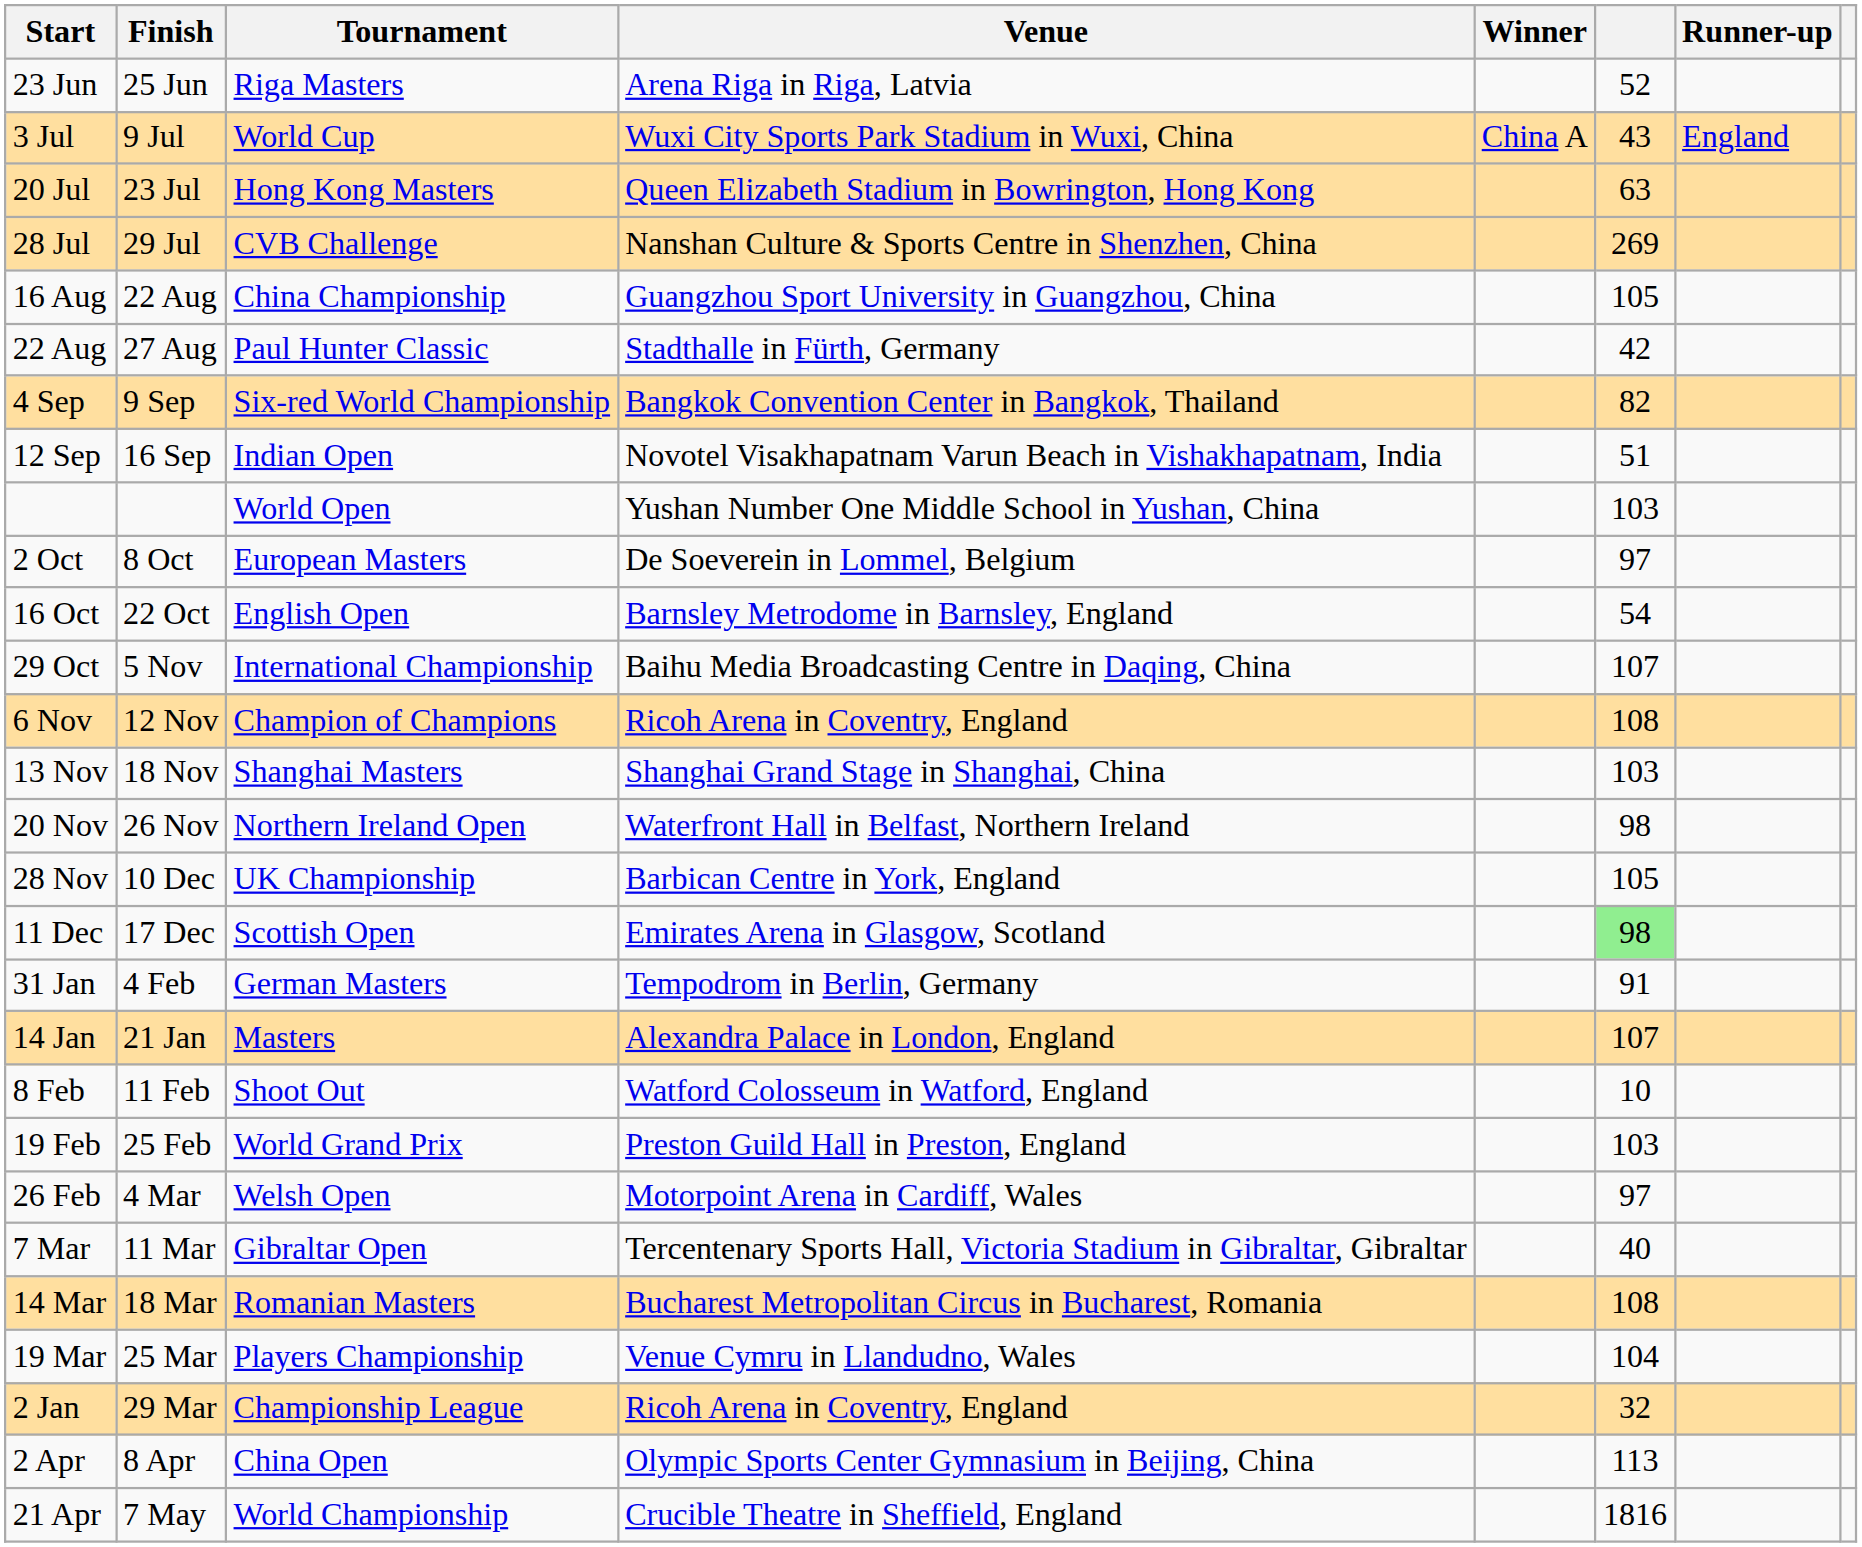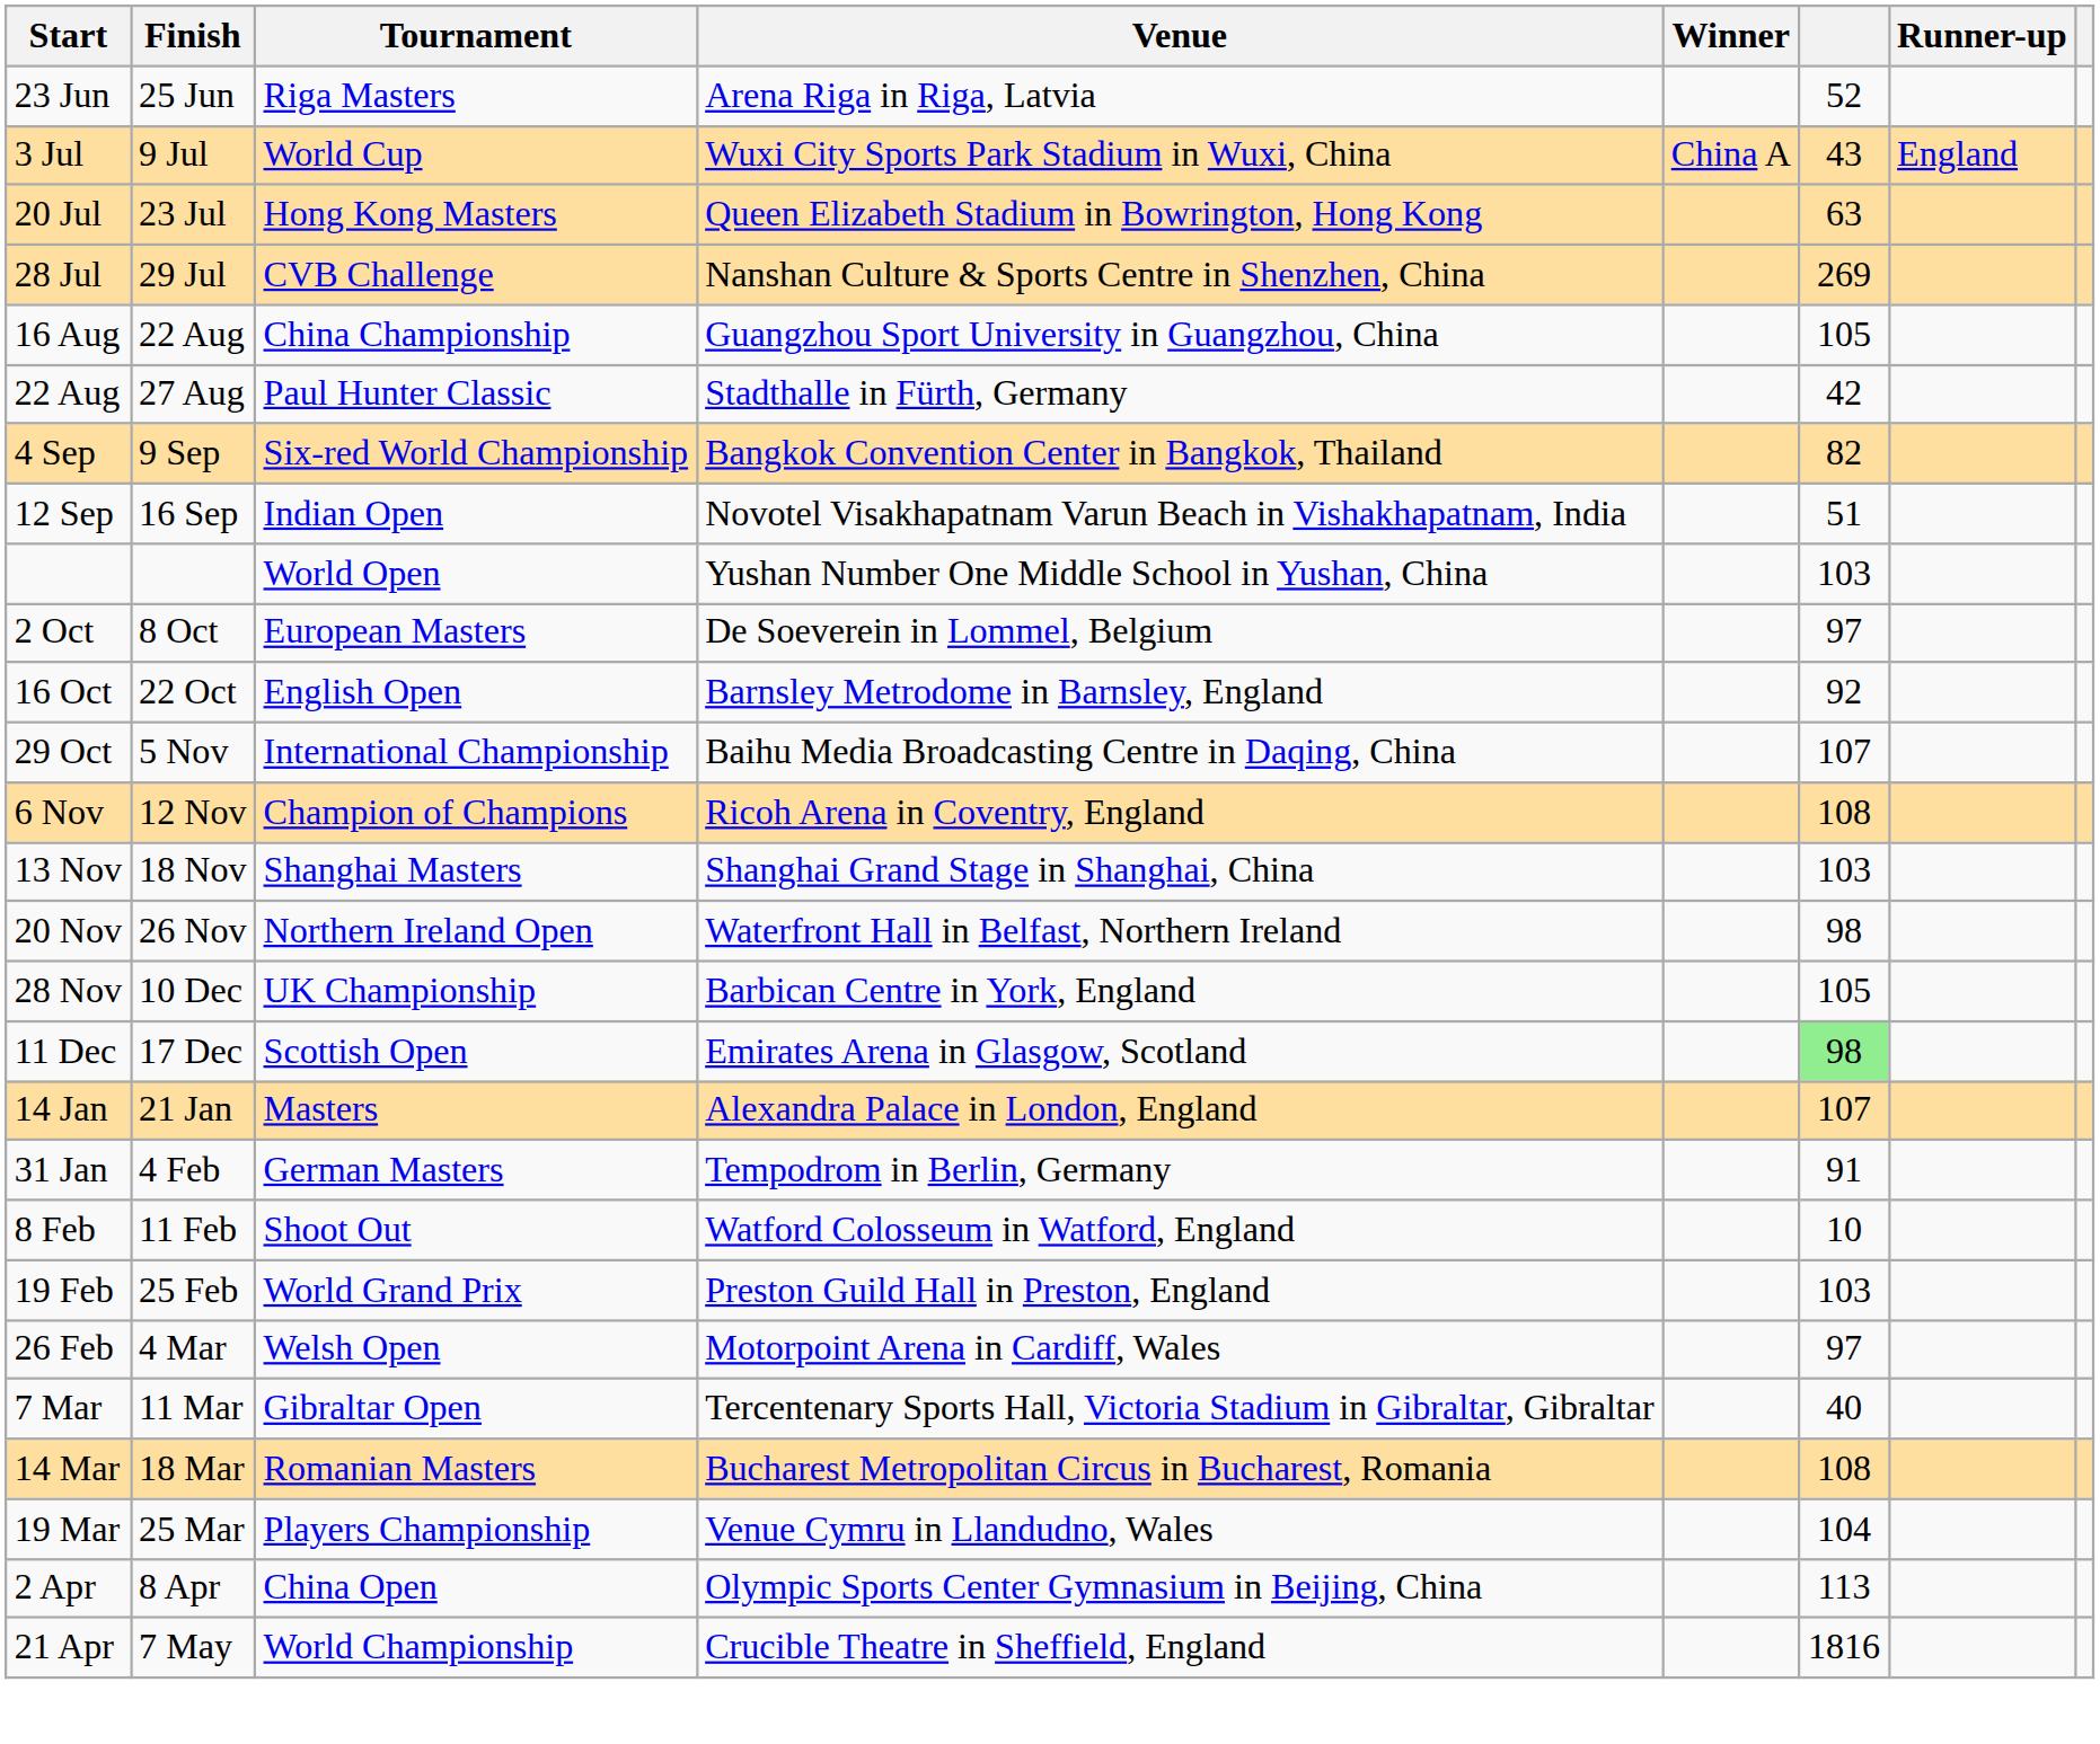 <table class="wikitable" style="font-size: 90%">
 <tr>
 <th>Start</th>
 <th>Finish</th>
 <th>Tournament</th>
 <th>Venue</th>
 <th>Winner</th>
 <th></th>
 <th>Runner-up</th>
 <th></th>
 </tr>
 <tr>
 <td>23 Jun</td>
 <td>25 Jun</td>
 <td><a href='#'>Riga Masters</a></td>
 <td><a href='#'>Arena Riga</a> in <a href='#'>Riga</a>, Latvia</td>
 <td></td>
 <td style="text-align:center;">52</td>
 <td></td>
 <td></td>
 </tr>
 <tr style="background:#ffdf9f;">
 <td>3 Jul</td>
 <td>9 Jul</td>
 <td><a href='#'>World Cup</a></td>
 <td><a href='#'>Wuxi City Sports Park Stadium</a> in <a href='#'>Wuxi</a>, China</td>
 <td> <a href='#'>China</a> A</td>
 <td style="text-align:center;">43</td>
 <td> <a href='#'>England</a></td>
 <td></td>
 </tr>
 <tr style="background:#ffdf9f;">
 <td>20 Jul</td>
 <td>23 Jul</td>
 <td><a href='#'>Hong Kong Masters</a></td>
 <td><a href='#'>Queen Elizabeth Stadium</a> in <a href='#'>Bowrington</a>, <a href='#'>Hong Kong</a></td>
 <td></td>
 <td style="text-align:center;">63</td>
 <td></td>
 <td></td>
 </tr>
 <tr style="background:#ffdf9f;">
 <td>28 Jul</td>
 <td>29 Jul</td>
 <td><a href='#'>CVB Challenge</a></td>
 <td>Nanshan Culture & Sports Centre in <a href='#'>Shenzhen</a>, China</td>
 <td></td>
 <td style="text-align:center;">269</td>
 <td></td>
 <td></td>
 </tr>
 <tr>
 <td>16 Aug</td>
 <td>22 Aug</td>
 <td><a href='#'>China Championship</a></td>
 <td><a href='#'>Guangzhou Sport University</a> in <a href='#'>Guangzhou</a>, China</td>
 <td></td>
 <td style="text-align:center;">105</td>
 <td></td>
 <td></td>
 </tr>
 <tr>
 <td>22 Aug</td>
 <td>27 Aug</td>
 <td><a href='#'>Paul Hunter Classic</a></td>
 <td><a href='#'>Stadthalle</a> in <a href='#'>Fürth</a>, Germany</td>
 <td></td>
 <td style="text-align:center;">42</td>
 <td></td>
 <td></td>
 </tr>
 <tr style="background:#ffdf9f;">
 <td>4 Sep</td>
 <td>9 Sep</td>
 <td><a href='#'>Six-red World Championship</a></td>
 <td><a href='#'>Bangkok Convention Center</a> in <a href='#'>Bangkok</a>, Thailand</td>
 <td></td>
 <td style="text-align:center;">82</td>
 <td></td>
 <td></td>
 </tr>
 <tr>
 <td>12 Sep</td>
 <td>16 Sep</td>
 <td><a href='#'>Indian Open</a></td>
 <td>Novotel Visakhapatnam Varun Beach in <a href='#'>Vishakhapatnam</a>, India</td>
 <td></td>
 <td style="text-align:center;">51</td>
 <td></td>
 <td></td>
 </tr>
 <tr>
 <td></td>
 <td></td>
 <td><a href='#'>World Open</a></td>
 <td>Yushan Number One Middle School in <a href='#'>Yushan</a>, China</td>
 <td></td>
 <td style="text-align:center;">103</td>
 <td></td>
 <td></td>
 </tr>
 <tr>
 <td>2 Oct</td>
 <td>8 Oct</td>
 <td><a href='#'>European Masters</a></td>
 <td>De Soeverein in <a href='#'>Lommel</a>, Belgium</td>
 <td></td>
 <td style="text-align:center;">97</td>
 <td></td>
 <td></td>
 </tr>
 <tr>
 <td>16 Oct</td>
 <td>22 Oct</td>
 <td><a href='#'>English Open</a></td>
 <td><a href='#'>Barnsley Metrodome</a> in <a href='#'>Barnsley</a>, England</td>
 <td></td>
-<td style="text-align:center;">54</td>
+<td style="text-align:center;">92</td>
 <td></td>
 <td></td>
 </tr>
 <tr>
 <td>29 Oct</td>
 <td>5 Nov</td>
 <td><a href='#'>International Championship</a></td>
 <td>Baihu Media Broadcasting Centre in <a href='#'>Daqing</a>, China</td>
 <td></td>
 <td style="text-align:center;">107</td>
 <td></td>
 <td></td>
 </tr>
 <tr style="background:#ffdf9f;">
 <td>6 Nov</td>
 <td>12 Nov</td>
 <td><a href='#'>Champion of Champions</a></td>
 <td><a href='#'>Ricoh Arena</a> in <a href='#'>Coventry</a>, England</td>
 <td></td>
 <td style="text-align:center;">108</td>
 <td></td>
 <td></td>
 </tr>
 <tr>
 <td>13 Nov</td>
 <td>18 Nov</td>
 <td><a href='#'>Shanghai Masters</a></td>
 <td><a href='#'>Shanghai Grand Stage</a> in <a href='#'>Shanghai</a>, China</td>
 <td></td>
 <td style="text-align:center;">103</td>
 <td></td>
 <td></td>
 </tr>
 <tr>
 <td>20 Nov</td>
 <td>26 Nov</td>
 <td><a href='#'>Northern Ireland Open</a></td>
 <td><a href='#'>Waterfront Hall</a> in <a href='#'>Belfast</a>, Northern Ireland</td>
 <td></td>
 <td style="text-align:center;">98</td>
 <td></td>
 <td></td>
 </tr>
 <tr>
 <td>28 Nov</td>
 <td>10 Dec</td>
 <td><a href='#'>UK Championship</a></td>
 <td><a href='#'>Barbican Centre</a> in <a href='#'>York</a>, England</td>
 <td></td>
 <td style="text-align:center;">105</td>
 <td></td>
 <td></td>
 </tr>
 <tr>
 <td>11 Dec</td>
 <td>17 Dec</td>
 <td><a href='#'>Scottish Open</a></td>
 <td><a href='#'>Emirates Arena</a> in <a href='#'>Glasgow</a>, Scotland</td>
 <td></td>
 <td style="background: lightgreen; text-align:center;">98</td>
 <td></td>
 <td></td>
 </tr>
+<tr style="background:#ffdf9f;">
+<td>14 Jan</td>
+<td>21 Jan</td>
+<td><a href='#'>Masters</a></td>
+<td><a href='#'>Alexandra Palace</a> in <a href='#'>London</a>, England</td>
+<td></td>
+<td style="text-align:center;">107</td>
+<td></td>
+<td></td>
+</tr>
 <tr>
 <td>31 Jan</td>
 <td>4 Feb</td>
 <td><a href='#'>German Masters</a></td>
 <td><a href='#'>Tempodrom</a> in <a href='#'>Berlin</a>, Germany</td>
 <td></td>
 <td style="text-align:center;">91</td>
-<td></td>
-<td></td>
-</tr>
-<tr style="background:#ffdf9f;">
-<td>14 Jan</td>
-<td>21 Jan</td>
-<td><a href='#'>Masters</a></td>
-<td><a href='#'>Alexandra Palace</a> in <a href='#'>London</a>, England</td>
-<td></td>
-<td style="text-align:center;">107</td>
 <td></td>
 <td></td>
 </tr>
 <tr>
 <td>8 Feb</td>
 <td>11 Feb</td>
 <td><a href='#'>Shoot Out</a></td>
 <td><a href='#'>Watford Colosseum</a> in <a href='#'>Watford</a>, England</td>
 <td></td>
 <td style="text-align:center;">10</td>
 <td></td>
 <td></td>
 </tr>
 <tr>
 <td>19 Feb</td>
 <td>25 Feb</td>
 <td><a href='#'>World Grand Prix</a></td>
 <td><a href='#'>Preston Guild Hall</a> in <a href='#'>Preston</a>, England</td>
 <td></td>
 <td style="text-align:center;">103</td>
 <td></td>
 <td></td>
 </tr>
 <tr>
 <td>26 Feb</td>
 <td>4 Mar</td>
 <td><a href='#'>Welsh Open</a></td>
 <td><a href='#'>Motorpoint Arena</a> in <a href='#'>Cardiff</a>, Wales</td>
 <td></td>
 <td style="text-align:center;">97</td>
 <td></td>
 <td></td>
 </tr>
 <tr>
 <td>7 Mar</td>
 <td>11 Mar</td>
 <td><a href='#'>Gibraltar Open</a></td>
 <td>Tercentenary Sports Hall, <a href='#'>Victoria Stadium</a> in <a href='#'>Gibraltar</a>, Gibraltar</td>
 <td></td>
 <td style="text-align:center;">40</td>
 <td></td>
 <td></td>
 </tr>
 <tr style="background:#ffdf9f;">
 <td>14 Mar</td>
 <td>18 Mar</td>
 <td><a href='#'>Romanian Masters</a></td>
 <td><a href='#'>Bucharest Metropolitan Circus</a> in <a href='#'>Bucharest</a>, Romania</td>
 <td></td>
 <td style="text-align:center;">108</td>
 <td></td>
 <td></td>
 </tr>
 <tr>
 <td>19 Mar</td>
 <td>25 Mar</td>
 <td><a href='#'>Players Championship</a></td>
 <td><a href='#'>Venue Cymru</a> in <a href='#'>Llandudno</a>, Wales</td>
 <td></td>
 <td style="text-align:center;">104</td>
 <td></td>
 <td></td>
 </tr>
-<tr style="background:#ffdf9f;">
-<td>2 Jan</td>
-<td>29 Mar</td>
-<td><a href='#'>Championship League</a></td>
-<td><a href='#'>Ricoh Arena</a> in <a href='#'>Coventry</a>, England</td>
-<td></td>
-<td style="text-align:center;">32</td>
-<td></td>
-<td></td>
-</tr>
 <tr>
 <td>2 Apr</td>
 <td>8 Apr</td>
 <td><a href='#'>China Open</a></td>
 <td><a href='#'>Olympic Sports Center Gymnasium</a> in <a href='#'>Beijing</a>, China</td>
 <td></td>
 <td style="text-align:center;">113</td>
 <td></td>
 <td></td>
 </tr>
 <tr>
 <td>21 Apr</td>
 <td>7 May</td>
 <td><a href='#'>World Championship</a></td>
 <td><a href='#'>Crucible Theatre</a> in <a href='#'>Sheffield</a>, England</td>
 <td></td>
 <td style="text-align:center;">1816</td>
 <td></td>
 <td></td>
 </tr>
 </table>
